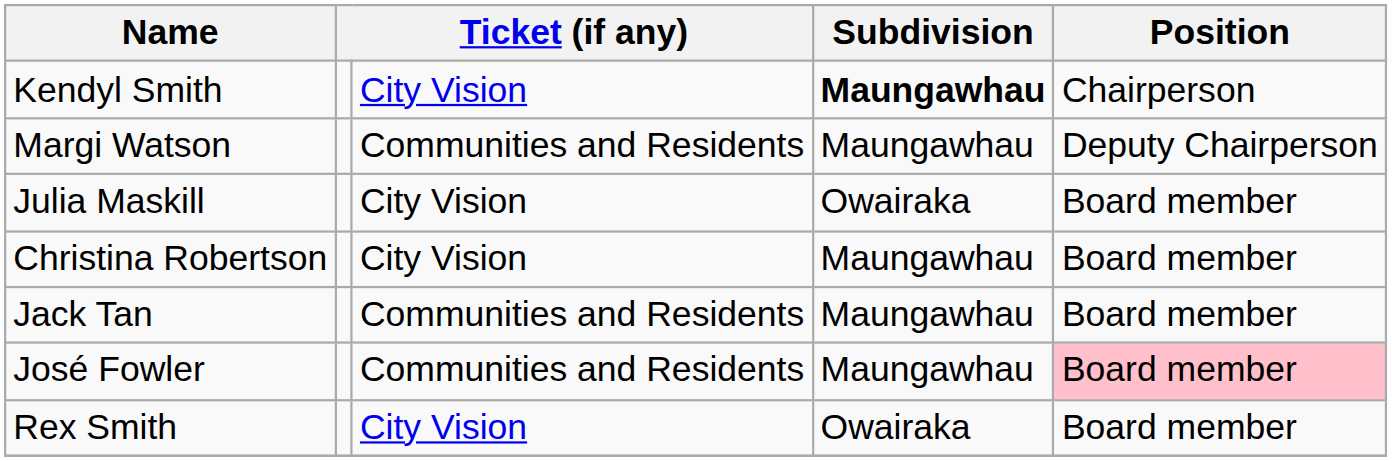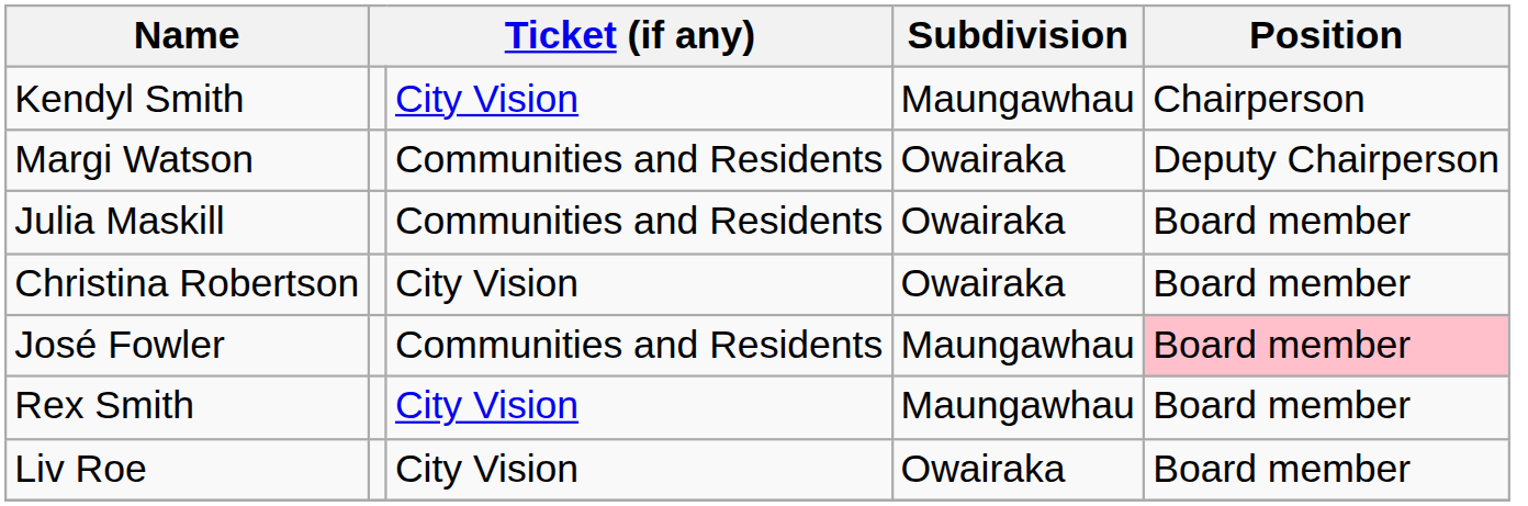 <table class="wikitable">
 <tr>
 <th>Name</th>
 <th colspan="2"><a href='#'>Ticket</a> (if any)</th>
 <th>Subdivision</th>
 <th>Position</th>
 </tr>
 <tr>
 <td>Kendyl Smith</td>
 <td bgcolor=></td>
 <td><a href='#'>City Vision</a></td>
-<td><strong>Maungawhau</strong></td>
+<td>Maungawhau</td>
 <td>Chairperson</td>
 </tr>
 <tr>
 <td>Margi Watson</td>
 <td bgcolor=></td>
 <td>Communities and Residents</td>
-<td>Maungawhau</td>
+<td>Owairaka</td>
 <td>Deputy Chairperson</td>
 </tr>
 <tr>
 <td>Julia Maskill</td>
 <td bgcolor=></td>
-<td>City Vision</td>
+<td>Communities and Residents</td>
 <td>Owairaka</td>
 <td>Board member</td>
 </tr>
 <tr>
 <td>Christina Robertson</td>
 <td bgcolor=></td>
 <td>City Vision</td>
-<td>Maungawhau</td>
-<td>Board member</td>
-</tr>
-<tr>
-<td>Jack Tan</td>
-<td bgcolor=></td>
-<td>Communities and Residents</td>
-<td>Maungawhau</td>
+<td>Owairaka</td>
 <td>Board member</td>
 </tr>
 <tr>
 <td>José Fowler</td>
 <td bgcolor=></td>
 <td>Communities and Residents</td>
 <td>Maungawhau</td>
 <td style="background: pink;">Board member</td>
 </tr>
 <tr>
 <td>Rex Smith</td>
 <td bgcolor=></td>
 <td><a href='#'>City Vision</a></td>
+<td>Maungawhau</td>
+<td>Board member</td>
+</tr>
+<tr>
+<td>Liv Roe</td>
+<td bgcolor=></td>
+<td>City Vision</td>
 <td>Owairaka</td>
 <td>Board member</td>
 </tr>
 <tr>
 </tr>
 </table>
